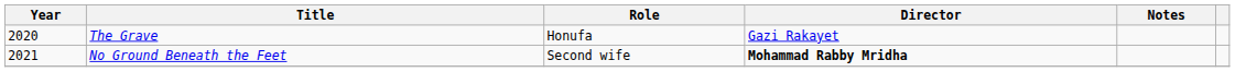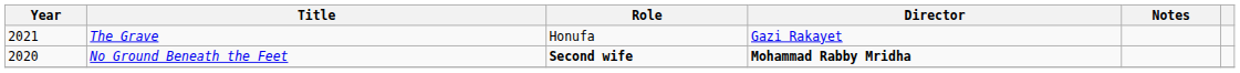 <table class="wikitable plainrowheaders sortable" style="width:100%;">
 <tr>
 <th scope="col">Year</th>
 <th scope="col">Title</th>
 <th scope="col">Role</th>
 <th scope="col">Director</th>
 <th scope="col" class="unsortable">Notes</th>
 <th scope="col" class="unsortable"></th>
 </tr>
 <tr>
-<td>2020</td>
+<td>2021</td>
 <td><em><a href='#'>The Grave</a></em></td>
 <td>Honufa</td>
 <td><a href='#'>Gazi Rakayet</a></td>
 <td></td>
 <td style= "text-align:center;"></td>
 </tr>
 <tr>
-<td>2021</td>
+<td>2020</td>
 <td><em><a href='#'>No Ground Beneath the Feet</a></em></td>
-<td>Second wife</td>
+<td><strong>Second wife</strong></td>
 <td><strong>Mohammad Rabby Mridha</strong></td>
 <td></td>
 <td style= "text-align:center;"></td>
 </tr>
 <tr>
 </tr>
 </table>
